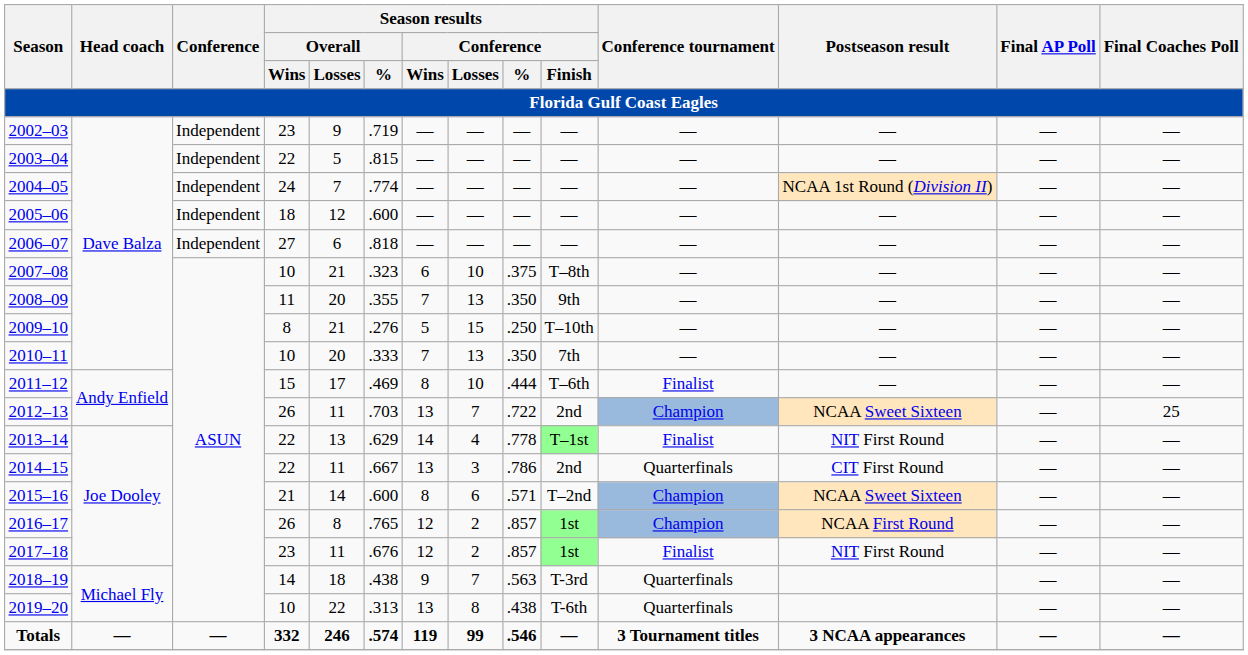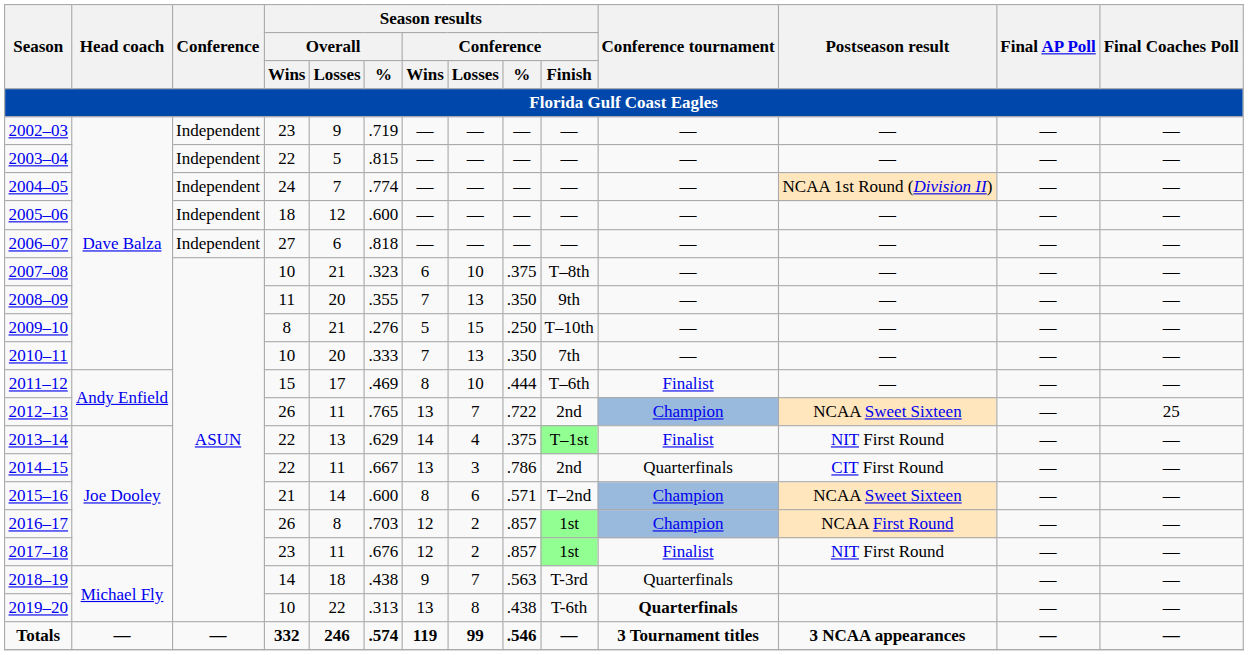 <table class="wikitable" style="font-size: 95%; text-align:center;">
 <tr>
 <th rowspan="3">Season</th>
 <th rowspan="3">Head coach</th>
 <th rowspan="3">Conference</th>
 <th colspan="7">Season results</th>
 <th rowspan="3">Conference tournament</th>
 <th rowspan="3">Postseason result</th>
 <th rowspan="3">Final <a href='#'>AP Poll</a></th>
 <th rowspan="3">Final Coaches Poll</th>
 </tr>
 <tr>
 <th colspan="3">Overall</th>
 <th colspan="4">Conference</th>
 </tr>
 <tr>
 <th>Wins</th>
 <th>Losses</th>
 <th>%</th>
 <th>Wins</th>
 <th>Losses</th>
 <th>%</th>
 <th>Finish</th>
 </tr>
 <tr>
 <td colspan="16" style="background:#0047AB;color:White"><span><strong>Florida Gulf Coast Eagles</strong></span></td>
 </tr>
 <tr>
 <td><a href='#'>2002–03</a></td>
 <td rowspan="9"><a href='#'>Dave Balza</a></td>
 <td>Independent</td>
 <td>23</td>
 <td>9</td>
 <td>.719</td>
 <td>—</td>
 <td>—</td>
 <td>—</td>
 <td>—</td>
 <td>—</td>
 <td>—</td>
 <td>—</td>
 <td>—</td>
 </tr>
 <tr>
 <td><a href='#'>2003–04</a></td>
 <td>Independent</td>
 <td>22</td>
 <td>5</td>
 <td>.815</td>
 <td>—</td>
 <td>—</td>
 <td>—</td>
 <td>—</td>
 <td>—</td>
 <td>—</td>
 <td>—</td>
 <td>—</td>
 </tr>
 <tr>
 <td><a href='#'>2004–05</a></td>
 <td>Independent</td>
 <td>24</td>
 <td>7</td>
 <td>.774</td>
 <td>—</td>
 <td>—</td>
 <td>—</td>
 <td>—</td>
 <td>—</td>
 <td bgcolor="#ffe6bd">NCAA 1st Round (<em><a href='#'>Division II</a></em>)</td>
 <td>—</td>
 <td>—</td>
 </tr>
 <tr>
 <td><a href='#'>2005–06</a></td>
 <td>Independent</td>
 <td>18</td>
 <td>12</td>
 <td>.600</td>
 <td>—</td>
 <td>—</td>
 <td>—</td>
 <td>—</td>
 <td>—</td>
 <td>—</td>
 <td>—</td>
 <td>—</td>
 </tr>
 <tr>
 <td><a href='#'>2006–07</a></td>
 <td>Independent</td>
 <td>27</td>
 <td>6</td>
 <td>.818</td>
 <td>—</td>
 <td>—</td>
 <td>—</td>
 <td>—</td>
 <td>—</td>
 <td>—</td>
 <td>—</td>
 <td>—</td>
 </tr>
 <tr>
 <td><a href='#'>2007–08</a></td>
 <td rowspan="13"><a href='#'>ASUN</a></td>
 <td>10</td>
 <td>21</td>
 <td>.323</td>
 <td>6</td>
 <td>10</td>
 <td>.375</td>
 <td>T–8th</td>
 <td>—</td>
 <td>—</td>
 <td>—</td>
 <td>—</td>
 </tr>
 <tr>
 <td><a href='#'>2008–09</a></td>
 <td>11</td>
 <td>20</td>
 <td>.355</td>
 <td>7</td>
 <td>13</td>
 <td>.350</td>
 <td>9th</td>
 <td>—</td>
 <td>—</td>
 <td>—</td>
 <td>—</td>
 </tr>
 <tr>
 <td><a href='#'>2009–10</a></td>
 <td>8</td>
 <td>21</td>
 <td>.276</td>
 <td>5</td>
 <td>15</td>
 <td>.250</td>
 <td>T–10th</td>
 <td>—</td>
 <td>—</td>
 <td>—</td>
 <td>—</td>
 </tr>
 <tr>
 <td><a href='#'>2010–11</a></td>
 <td>10</td>
 <td>20</td>
 <td>.333</td>
 <td>7</td>
 <td>13</td>
 <td>.350</td>
 <td>7th</td>
 <td>—</td>
 <td>—</td>
 <td>—</td>
 <td>—</td>
 </tr>
 <tr>
 <td><a href='#'>2011–12</a></td>
 <td rowspan="2"><a href='#'>Andy Enfield</a></td>
 <td>15</td>
 <td>17</td>
 <td>.469</td>
 <td>8</td>
 <td>10</td>
 <td>.444</td>
 <td>T–6th</td>
 <td><a href='#'>Finalist</a></td>
 <td>—</td>
 <td>—</td>
 <td>—</td>
 </tr>
 <tr>
 <td><a href='#'>2012–13</a></td>
 <td>26</td>
 <td>11</td>
-<td>.703</td>
+<td>.765</td>
 <td>13</td>
 <td>7</td>
 <td>.722</td>
 <td>2nd</td>
 <td bgcolor="#99badd"><a href='#'>Champion</a></td>
 <td bgcolor="#ffe6bd">NCAA <a href='#'>Sweet Sixteen</a></td>
 <td>—</td>
 <td>25 </td>
 </tr>
 <tr>
 <td><a href='#'>2013–14</a></td>
 <td rowspan="5"><a href='#'>Joe Dooley</a></td>
 <td>22</td>
 <td>13</td>
 <td>.629</td>
 <td>14</td>
 <td>4</td>
-<td>.778</td>
+<td>.375</td>
 <td bgcolor="#91ff91">T–1st</td>
 <td><a href='#'>Finalist</a></td>
 <td><a href='#'>NIT</a> First Round</td>
 <td>—</td>
 <td>—</td>
 </tr>
 <tr>
 <td><a href='#'>2014–15</a></td>
 <td>22</td>
 <td>11</td>
 <td>.667</td>
 <td>13</td>
 <td>3</td>
 <td>.786</td>
 <td>2nd</td>
 <td>Quarterfinals</td>
 <td><a href='#'>CIT</a> First Round</td>
 <td>—</td>
 <td>—</td>
 </tr>
 <tr>
 <td><a href='#'>2015–16</a></td>
 <td>21</td>
 <td>14</td>
 <td>.600</td>
 <td>8</td>
 <td>6</td>
 <td>.571</td>
 <td>T–2nd</td>
 <td bgcolor="#99badd"><a href='#'>Champion</a></td>
 <td bgcolor="#ffe6bd">NCAA <a href='#'>Sweet Sixteen</a></td>
 <td>—</td>
 <td>—</td>
 </tr>
 <tr>
 <td><a href='#'>2016–17</a></td>
 <td>26</td>
 <td>8</td>
-<td>.765</td>
+<td>.703</td>
 <td>12</td>
 <td>2</td>
 <td>.857</td>
 <td bgcolor="#91ff91">1st</td>
 <td bgcolor="#99badd"><a href='#'>Champion</a></td>
 <td bgcolor="#ffe6bd">NCAA <a href='#'>First Round</a></td>
 <td>—</td>
 <td>—</td>
 </tr>
 <tr>
 <td><a href='#'>2017–18</a></td>
 <td>23</td>
 <td>11</td>
 <td>.676</td>
 <td>12</td>
 <td>2</td>
 <td>.857</td>
 <td bgcolor="#91ff91">1st</td>
 <td><a href='#'>Finalist</a></td>
 <td><a href='#'>NIT</a> First Round</td>
 <td>—</td>
 <td>—</td>
 </tr>
 <tr>
 <td><a href='#'>2018–19</a></td>
 <td rowspan="2"><a href='#'>Michael Fly</a></td>
 <td>14</td>
 <td>18</td>
 <td>.438</td>
 <td>9</td>
 <td>7</td>
 <td>.563</td>
 <td>T-3rd</td>
 <td>Quarterfinals</td>
 <td></td>
 <td>—</td>
 <td>—</td>
 </tr>
 <tr>
 <td><a href='#'>2019–20</a></td>
 <td>10</td>
 <td>22</td>
 <td>.313</td>
 <td>13</td>
 <td>8</td>
 <td>.438</td>
 <td>T-6th</td>
-<td>Quarterfinals</td>
+<td><strong>Quarterfinals</strong></td>
 <td></td>
 <td>—</td>
 <td>—</td>
 </tr>
 <tr>
 <td><strong>Totals</strong></td>
 <td><strong>—</strong></td>
 <td><strong>—</strong></td>
 <td><strong>332</strong></td>
 <td><strong>246</strong></td>
 <td><strong>.574</strong></td>
 <td><strong>119</strong></td>
 <td><strong>99</strong></td>
 <td><strong>.546</strong></td>
 <td><strong>—</strong></td>
 <td><strong>3 Tournament titles</strong></td>
 <td><strong>3 NCAA appearances</strong></td>
 <td><strong>—</strong></td>
 <td><strong>—</strong></td>
 </tr>
 <tr>
 </tr>
 </table>
